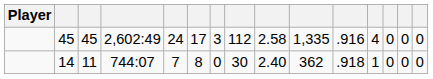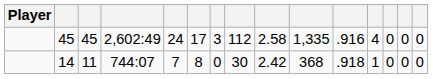 <table class="wikitable sortable" style="text-align:center;">
 <tr>
 <th>Player</th>
 <th></th>
 <th></th>
 <th></th>
 <th></th>
 <th></th>
 <th></th>
 <th></th>
 <th></th>
 <th></th>
 <th></th>
 <th></th>
 <th></th>
 <th></th>
 <th></th>
 </tr>
 <tr>
 <td></td>
 <td>45</td>
 <td>45</td>
 <td>2,602:49</td>
 <td>24</td>
 <td>17</td>
 <td>3</td>
 <td>112</td>
 <td>2.58</td>
 <td>1,335</td>
 <td>.916</td>
 <td>4</td>
 <td>0</td>
 <td>0</td>
 <td>0</td>
 </tr>
 <tr>
 <td></td>
 <td>14</td>
 <td>11</td>
 <td>744:07</td>
 <td>7</td>
 <td>8</td>
 <td>0</td>
 <td>30</td>
-<td>2.40</td>
-<td>362</td>
+<td>2.42</td>
+<td>368</td>
 <td>.918</td>
 <td>1</td>
 <td>0</td>
 <td>0</td>
 <td>0</td>
 </tr>
 </table>
